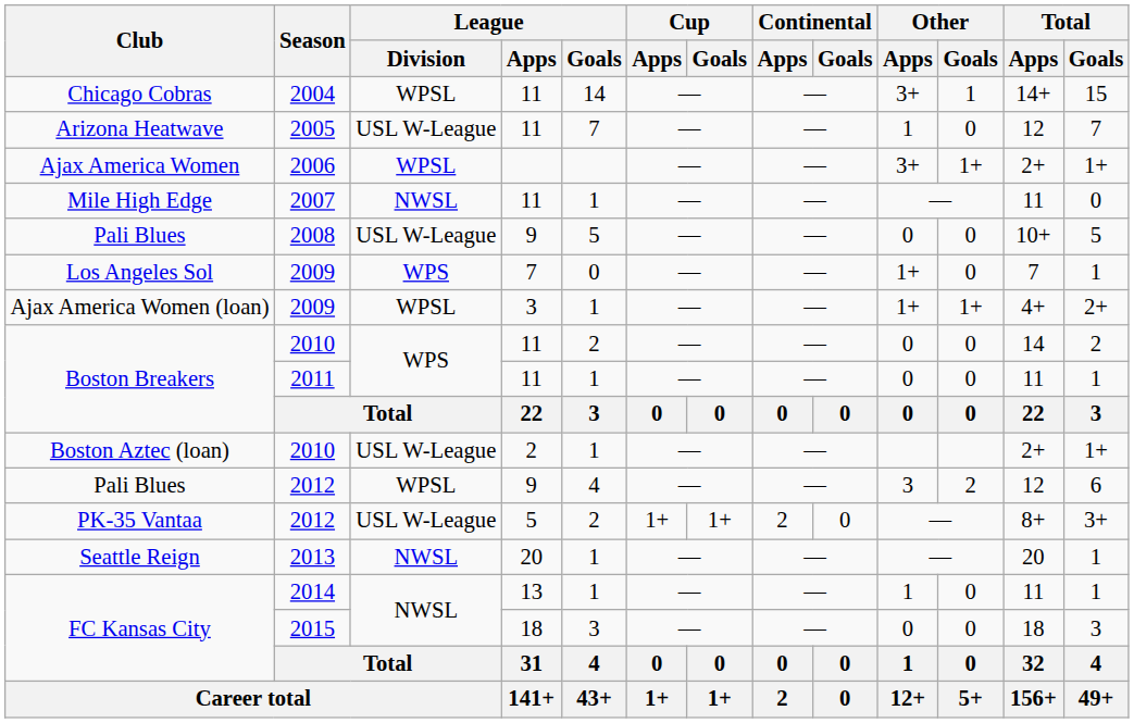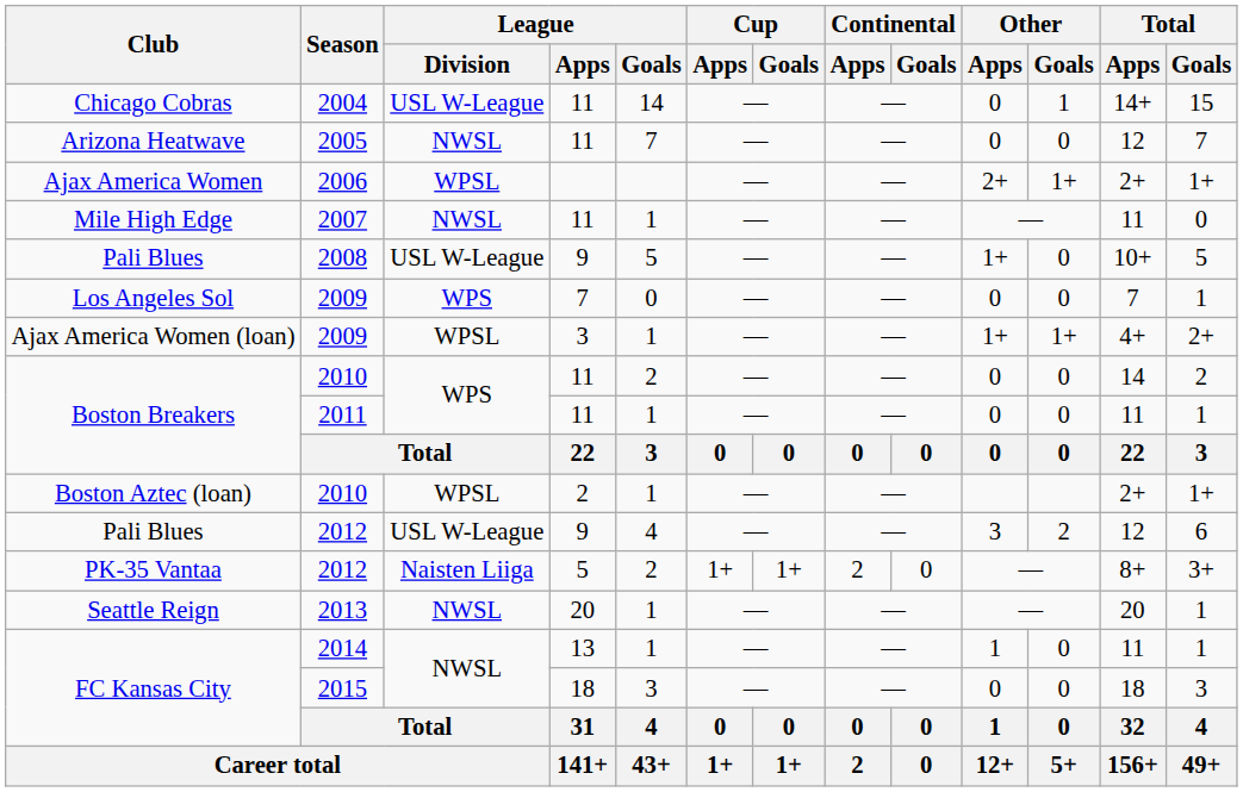 <table class="wikitable" style="text-align: center;">
 <tr>
 <th rowspan=2>Club</th>
 <th rowspan=2>Season</th>
 <th colspan=3>League</th>
 <th colspan=2>Cup</th>
 <th colspan=2>Continental</th>
 <th colspan=2>Other</th>
 <th colspan=2>Total</th>
 </tr>
 <tr>
 <th>Division</th>
 <th>Apps</th>
 <th>Goals</th>
 <th>Apps</th>
 <th>Goals</th>
 <th>Apps</th>
 <th>Goals</th>
 <th>Apps</th>
 <th>Goals</th>
 <th>Apps</th>
 <th>Goals</th>
 </tr>
 <tr>
 <td><a href='#'>Chicago Cobras</a></td>
 <td><a href='#'>2004</a></td>
-<td>WPSL</td>
+<td><a href='#'>USL W-League</a></td>
 <td>11</td>
 <td>14</td>
 <td colspan=2>—</td>
 <td colspan=2>—</td>
-<td>3+</td>
+<td>0</td>
 <td>1</td>
 <td>14+</td>
 <td>15</td>
 </tr>
 <tr>
 <td><a href='#'>Arizona Heatwave</a></td>
 <td><a href='#'>2005</a></td>
-<td>USL W-League</td>
+<td><a href='#'>NWSL</a></td>
 <td>11</td>
 <td>7</td>
 <td colspan=2>—</td>
 <td colspan=2>—</td>
-<td>1</td>
+<td>0</td>
 <td>0</td>
 <td>12</td>
 <td>7</td>
 </tr>
 <tr>
 <td><a href='#'>Ajax America Women</a></td>
 <td><a href='#'>2006</a></td>
 <td><a href='#'>WPSL</a></td>
 <td></td>
 <td></td>
 <td colspan=2>—</td>
 <td colspan=2>—</td>
-<td>3+</td>
+<td>2+</td>
 <td>1+</td>
 <td>2+</td>
 <td>1+</td>
 </tr>
 <tr>
 <td><a href='#'>Mile High Edge</a></td>
 <td><a href='#'>2007</a></td>
 <td><a href='#'>NWSL</a></td>
 <td>11</td>
 <td>1</td>
 <td colspan=2>—</td>
 <td colspan=2>—</td>
 <td colspan=2>—</td>
 <td>11</td>
 <td>0</td>
 </tr>
 <tr>
 <td><a href='#'>Pali Blues</a></td>
 <td><a href='#'>2008</a></td>
 <td>USL W-League</td>
 <td>9</td>
 <td>5</td>
 <td colspan=2>—</td>
 <td colspan=2>—</td>
-<td>0</td>
+<td>1+</td>
 <td>0</td>
 <td>10+</td>
 <td>5</td>
 </tr>
 <tr>
 <td><a href='#'>Los Angeles Sol</a></td>
 <td><a href='#'>2009</a></td>
 <td><a href='#'>WPS</a></td>
 <td>7</td>
 <td>0</td>
 <td colspan=2>—</td>
 <td colspan=2>—</td>
-<td>1+</td>
+<td>0</td>
 <td>0</td>
 <td>7</td>
 <td>1</td>
 </tr>
 <tr>
 <td>Ajax America Women (loan)</td>
 <td><a href='#'>2009</a></td>
 <td>WPSL</td>
 <td>3</td>
 <td>1</td>
 <td colspan=2>—</td>
 <td colspan=2>—</td>
 <td>1+</td>
 <td>1+</td>
 <td>4+</td>
 <td>2+</td>
 </tr>
 <tr>
 <td rowspan=3><a href='#'>Boston Breakers</a></td>
 <td><a href='#'>2010</a></td>
 <td rowspan=2>WPS</td>
 <td>11</td>
 <td>2</td>
 <td colspan=2>—</td>
 <td colspan=2>—</td>
 <td>0</td>
 <td>0</td>
 <td>14</td>
 <td>2</td>
 </tr>
 <tr>
 <td><a href='#'>2011</a></td>
 <td>11</td>
 <td>1</td>
 <td colspan=2>—</td>
 <td colspan=2>—</td>
 <td>0</td>
 <td>0</td>
 <td>11</td>
 <td>1</td>
 </tr>
 <tr>
 <th colspan=2>Total</th>
 <th>22</th>
 <th>3</th>
 <th>0</th>
 <th>0</th>
 <th>0</th>
 <th>0</th>
 <th>0</th>
 <th>0</th>
 <th>22</th>
 <th>3</th>
 </tr>
 <tr>
 <td><a href='#'>Boston Aztec</a> (loan)</td>
 <td><a href='#'>2010</a></td>
-<td>USL W-League</td>
+<td>WPSL</td>
 <td>2</td>
 <td>1</td>
 <td colspan=2>—</td>
 <td colspan=2>—</td>
 <td></td>
 <td></td>
 <td>2+</td>
 <td>1+</td>
 </tr>
 <tr>
 <td>Pali Blues</td>
 <td><a href='#'>2012</a></td>
-<td>WPSL</td>
+<td>USL W-League</td>
 <td>9</td>
 <td>4</td>
 <td colspan=2>—</td>
 <td colspan=2>—</td>
 <td>3</td>
 <td>2</td>
 <td>12</td>
 <td>6</td>
 </tr>
 <tr>
 <td><a href='#'>PK-35 Vantaa</a></td>
 <td><a href='#'>2012</a></td>
-<td>USL W-League</td>
+<td><a href='#'>Naisten Liiga</a></td>
 <td>5</td>
 <td>2</td>
 <td>1+</td>
 <td>1+</td>
 <td>2</td>
 <td>0</td>
 <td colspan=2>—</td>
 <td>8+</td>
 <td>3+</td>
 </tr>
 <tr>
 <td><a href='#'>Seattle Reign</a></td>
 <td><a href='#'>2013</a></td>
 <td><a href='#'>NWSL</a></td>
 <td>20</td>
 <td>1</td>
 <td colspan=2>—</td>
 <td colspan=2>—</td>
 <td colspan=2>—</td>
 <td>20</td>
 <td>1</td>
 </tr>
 <tr>
 <td rowspan=3><a href='#'>FC Kansas City</a></td>
 <td><a href='#'>2014</a></td>
 <td rowspan=2>NWSL</td>
 <td>13</td>
 <td>1</td>
 <td colspan=2>—</td>
 <td colspan=2>—</td>
 <td>1</td>
 <td>0</td>
 <td>11</td>
 <td>1</td>
 </tr>
 <tr>
 <td><a href='#'>2015</a></td>
 <td>18</td>
 <td>3</td>
 <td colspan=2>—</td>
 <td colspan=2>—</td>
 <td>0</td>
 <td>0</td>
 <td>18</td>
 <td>3</td>
 </tr>
 <tr>
 <th colspan=2>Total</th>
 <th>31</th>
 <th>4</th>
 <th>0</th>
 <th>0</th>
 <th>0</th>
 <th>0</th>
 <th>1</th>
 <th>0</th>
 <th>32</th>
 <th>4</th>
 </tr>
 <tr>
 <th colspan=3>Career total</th>
 <th>141+</th>
 <th>43+</th>
 <th>1+</th>
 <th>1+</th>
 <th>2</th>
 <th>0</th>
 <th>12+</th>
 <th>5+</th>
 <th>156+</th>
 <th>49+</th>
 </tr>
 </table>
